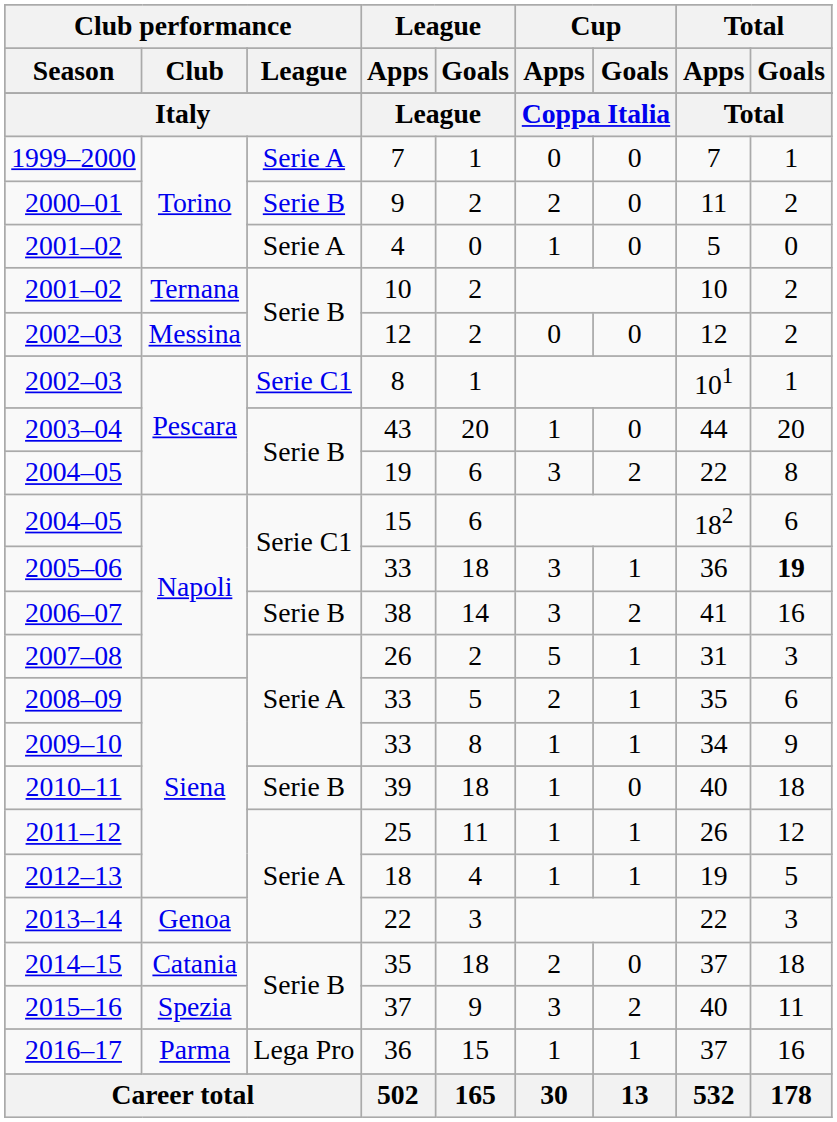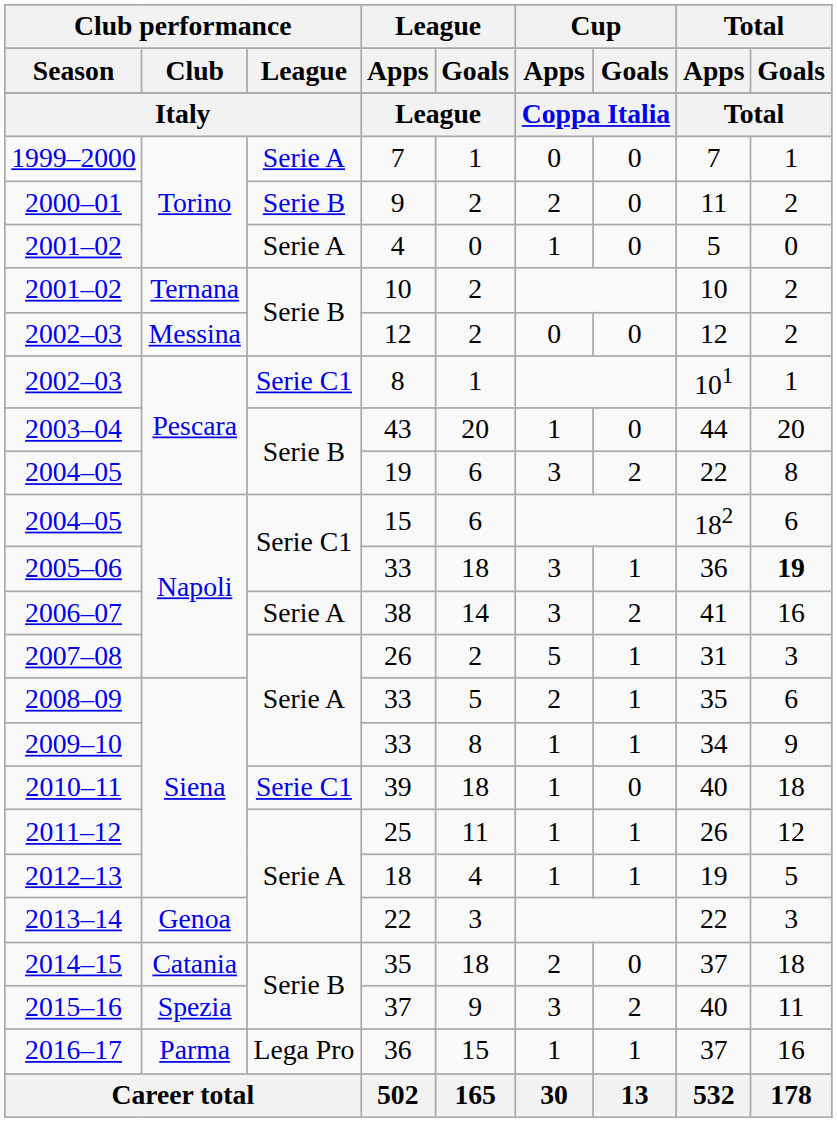 <table class="wikitable" style="text-align:center">
 <tr>
 <th colspan=3>Club performance</th>
 <th colspan=2>League</th>
 <th colspan=2>Cup</th>
 <th colspan=2>Total</th>
 </tr>
 <tr>
 <th>Season</th>
 <th>Club</th>
 <th>League</th>
 <th>Apps</th>
 <th>Goals</th>
 <th>Apps</th>
 <th>Goals</th>
 <th>Apps</th>
 <th>Goals</th>
 </tr>
 <tr>
 </tr>
 <tr>
 <th colspan=3>Italy</th>
 <th colspan=2>League</th>
 <th colspan=2><a href='#'>Coppa Italia</a></th>
 <th colspan=2>Total</th>
 </tr>
 <tr>
 <td><a href='#'>1999–2000</a></td>
 <td rowspan=3><a href='#'>Torino</a></td>
 <td><a href='#'>Serie A</a></td>
 <td>7</td>
 <td>1</td>
 <td>0</td>
 <td>0</td>
 <td>7</td>
 <td>1</td>
 </tr>
 <tr>
 <td><a href='#'>2000–01</a></td>
 <td><a href='#'>Serie B</a></td>
 <td>9</td>
 <td>2</td>
 <td>2</td>
 <td>0</td>
 <td>11</td>
 <td>2</td>
 </tr>
 <tr>
 <td><a href='#'>2001–02</a></td>
 <td>Serie A</td>
 <td>4</td>
 <td>0</td>
 <td>1</td>
 <td>0</td>
 <td>5</td>
 <td>0</td>
 </tr>
 <tr>
 <td><a href='#'>2001–02</a></td>
 <td><a href='#'>Ternana</a></td>
 <td rowspan=2>Serie B</td>
 <td>10</td>
 <td>2</td>
 <td colspan=2></td>
 <td>10</td>
 <td>2</td>
 </tr>
 <tr>
 <td><a href='#'>2002–03</a></td>
 <td><a href='#'>Messina</a></td>
 <td>12</td>
 <td>2</td>
 <td>0</td>
 <td>0</td>
 <td>12</td>
 <td>2</td>
 </tr>
 <tr>
 <td><a href='#'>2002–03</a></td>
 <td rowspan=3><a href='#'>Pescara</a></td>
 <td><a href='#'>Serie C1</a></td>
 <td>8</td>
 <td>1</td>
 <td colspan=2></td>
 <td>10<sup>1</sup></td>
 <td>1</td>
 </tr>
 <tr>
 <td><a href='#'>2003–04</a></td>
 <td rowspan=2>Serie B</td>
 <td>43</td>
 <td>20</td>
 <td>1</td>
 <td>0</td>
 <td>44</td>
 <td>20</td>
 </tr>
 <tr>
 <td><a href='#'>2004–05</a></td>
 <td>19</td>
 <td>6</td>
 <td>3</td>
 <td>2</td>
 <td>22</td>
 <td>8</td>
 </tr>
 <tr>
 <td><a href='#'>2004–05</a></td>
 <td rowspan=4><a href='#'>Napoli</a></td>
 <td rowspan=2>Serie C1</td>
 <td>15</td>
 <td>6</td>
 <td colspan=2></td>
 <td>18<sup>2</sup></td>
 <td>6</td>
 </tr>
 <tr>
 <td><a href='#'>2005–06</a></td>
 <td>33</td>
 <td>18</td>
 <td>3</td>
 <td>1</td>
 <td>36</td>
 <td><strong>19</strong></td>
 </tr>
 <tr>
 <td><a href='#'>2006–07</a></td>
-<td>Serie B</td>
+<td>Serie A</td>
 <td>38</td>
 <td>14</td>
 <td>3</td>
 <td>2</td>
 <td>41</td>
 <td>16</td>
 </tr>
 <tr>
 <td><a href='#'>2007–08</a></td>
 <td rowspan=3>Serie A</td>
 <td>26</td>
 <td>2</td>
 <td>5</td>
 <td>1</td>
 <td>31</td>
 <td>3</td>
 </tr>
 <tr>
 <td><a href='#'>2008–09</a></td>
 <td rowspan=5><a href='#'>Siena</a></td>
 <td>33</td>
 <td>5</td>
 <td>2</td>
 <td>1</td>
 <td>35</td>
 <td>6</td>
 </tr>
 <tr>
 <td><a href='#'>2009–10</a></td>
 <td>33</td>
 <td>8</td>
 <td>1</td>
 <td>1</td>
 <td>34</td>
 <td>9</td>
 </tr>
 <tr>
 <td><a href='#'>2010–11</a></td>
-<td rowspan=1>Serie B</td>
+<td><a href='#'>Serie C1</a></td>
 <td>39</td>
 <td>18</td>
 <td>1</td>
 <td>0</td>
 <td>40</td>
 <td>18</td>
 </tr>
 <tr>
 <td><a href='#'>2011–12</a></td>
 <td rowspan=3>Serie A</td>
 <td>25</td>
 <td>11</td>
 <td>1</td>
 <td>1</td>
 <td>26</td>
 <td>12</td>
 </tr>
 <tr>
 <td><a href='#'>2012–13</a></td>
 <td>18</td>
 <td>4</td>
 <td>1</td>
 <td>1</td>
 <td>19</td>
 <td>5</td>
 </tr>
 <tr>
 <td><a href='#'>2013–14</a></td>
 <td><a href='#'>Genoa</a></td>
 <td>22</td>
 <td>3</td>
 <td colspan=2></td>
 <td>22</td>
 <td>3</td>
 </tr>
 <tr>
 <td><a href='#'>2014–15</a></td>
 <td><a href='#'>Catania</a></td>
 <td rowspan=2>Serie B</td>
 <td>35</td>
 <td>18</td>
 <td>2</td>
 <td>0</td>
 <td>37</td>
 <td>18</td>
 </tr>
 <tr>
 <td><a href='#'>2015–16</a></td>
 <td><a href='#'>Spezia</a></td>
 <td>37</td>
 <td>9</td>
 <td>3</td>
 <td>2</td>
 <td>40</td>
 <td>11</td>
 </tr>
 <tr>
 <td><a href='#'>2016–17</a></td>
 <td><a href='#'>Parma</a></td>
 <td>Lega Pro</td>
 <td>36</td>
 <td>15</td>
 <td>1</td>
 <td>1</td>
 <td>37</td>
 <td>16</td>
 </tr>
 <tr>
 <th colspan=3>Career total</th>
 <th>502</th>
 <th>165</th>
 <th>30</th>
 <th>13</th>
 <th>532</th>
 <th>178</th>
 </tr>
 </table>
